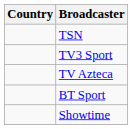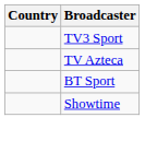 <table class="wikitable">
 <tr>
 <th align=center>Country</th>
 <th align=center>Broadcaster</th>
-</tr>
-<tr>
-<td></td>
-<td><a href='#'>TSN</a></td>
 </tr>
 <tr>
 <td></td>
 <td><a href='#'>TV3 Sport</a></td>
 </tr>
 <tr>
 <td></td>
 <td><a href='#'>TV Azteca</a></td>
 </tr>
 <tr>
 <td></td>
 <td><a href='#'>BT Sport</a></td>
 </tr>
 <tr>
 <td></td>
 <td><a href='#'>Showtime</a></td>
 </tr>
 </table>
